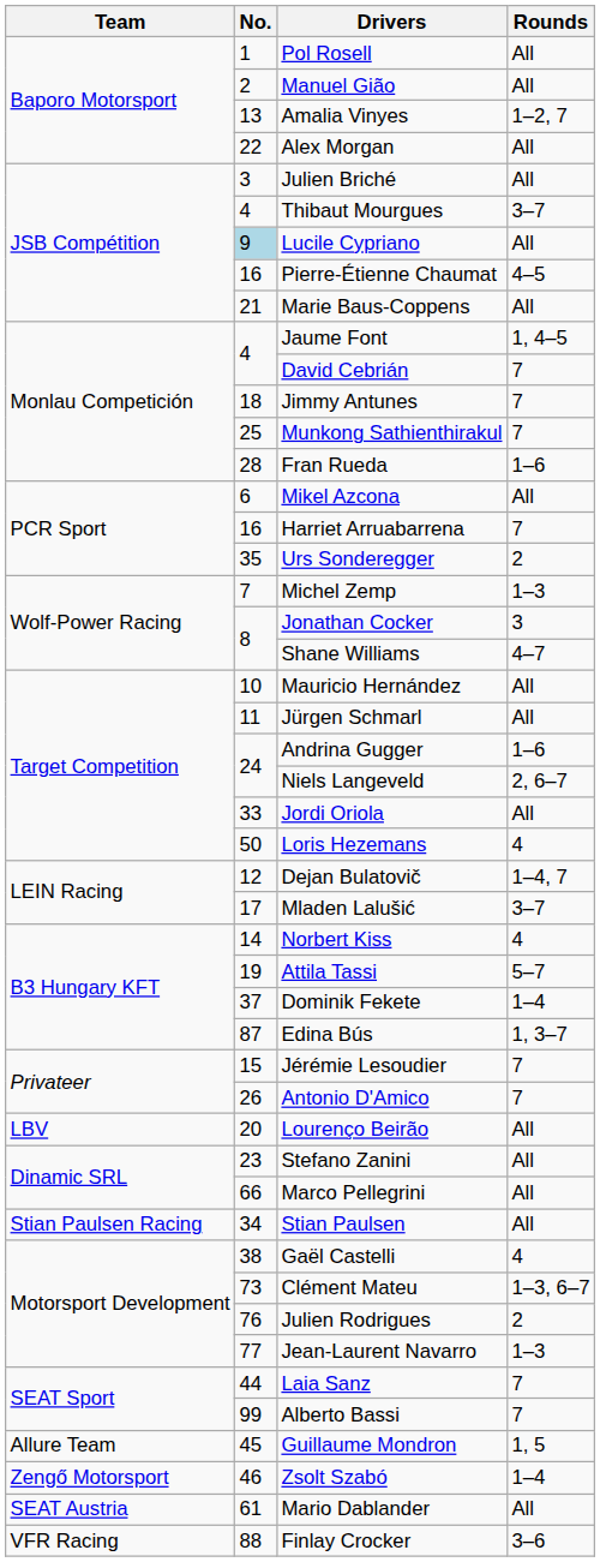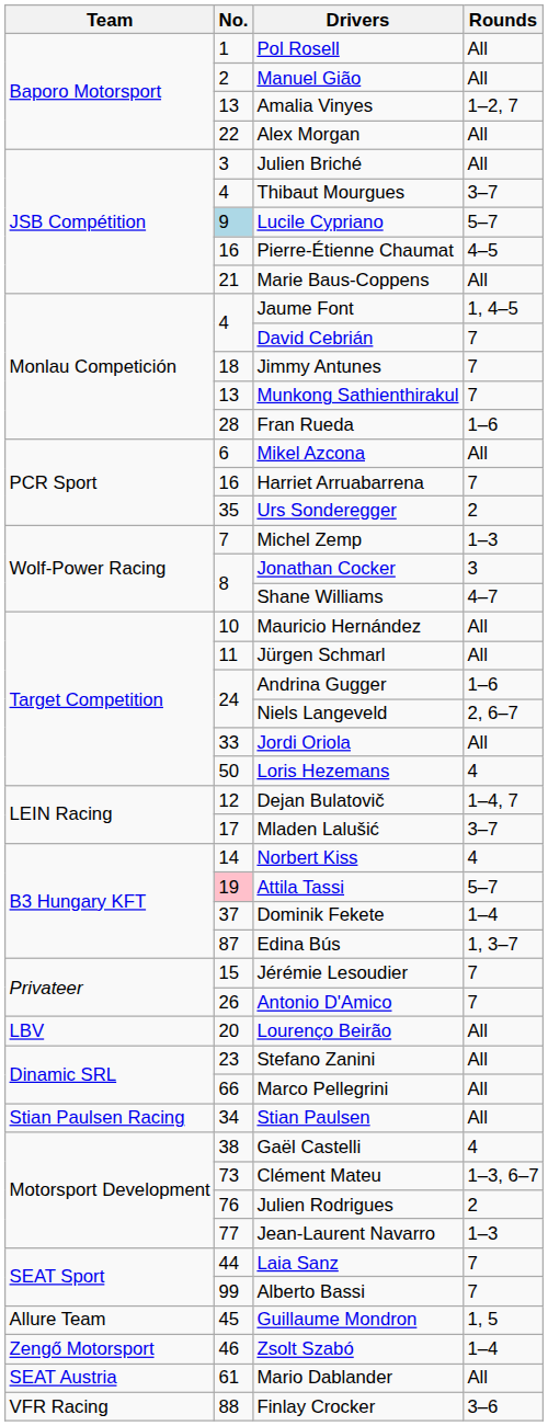 <table class="wikitable" style="font-size: 85%;">
 <tr>
 <th>Team</th>
 <th>No.</th>
 <th>Drivers</th>
 <th>Rounds</th>
 </tr>
 <tr>
 <td rowspan=4> <a href='#'>Baporo Motorsport</a></td>
 <td>1</td>
 <td> <a href='#'>Pol Rosell</a></td>
 <td>All</td>
 </tr>
 <tr>
 <td>2</td>
 <td> <a href='#'>Manuel Gião</a></td>
 <td>All</td>
 </tr>
 <tr>
 <td>13</td>
 <td> Amalia Vinyes</td>
 <td>1–2, 7</td>
 </tr>
 <tr>
 <td>22</td>
 <td> Alex Morgan</td>
 <td>All</td>
 </tr>
 <tr>
 <td rowspan=5> <a href='#'>JSB Compétition</a></td>
 <td>3</td>
 <td> Julien Briché</td>
 <td>All</td>
 </tr>
 <tr>
 <td>4</td>
 <td> Thibaut Mourgues</td>
 <td>3–7</td>
 </tr>
 <tr>
 <td style="background: lightblue;">9</td>
 <td> <a href='#'>Lucile Cypriano</a></td>
-<td>All</td>
+<td>5–7</td>
 </tr>
 <tr>
 <td>16</td>
 <td> Pierre-Étienne Chaumat</td>
 <td>4–5</td>
 </tr>
 <tr>
 <td>21</td>
 <td> Marie Baus-Coppens</td>
 <td>All</td>
 </tr>
 <tr>
 <td rowspan=5> Monlau Competición</td>
 <td rowspan=2>4</td>
 <td> Jaume Font</td>
 <td>1, 4–5</td>
 </tr>
 <tr>
 <td> <a href='#'>David Cebrián</a></td>
 <td>7</td>
 </tr>
 <tr>
 <td>18</td>
 <td> Jimmy Antunes</td>
 <td>7</td>
 </tr>
 <tr>
-<td>25</td>
+<td>13</td>
 <td> <a href='#'>Munkong Sathienthirakul</a></td>
 <td>7</td>
 </tr>
 <tr>
 <td>28</td>
 <td> Fran Rueda</td>
 <td>1–6</td>
 </tr>
 <tr>
 <td rowspan=3> PCR Sport</td>
 <td>6</td>
 <td> <a href='#'>Mikel Azcona</a></td>
 <td>All</td>
 </tr>
 <tr>
 <td>16</td>
 <td> Harriet Arruabarrena</td>
 <td>7</td>
 </tr>
 <tr>
 <td>35</td>
 <td> <a href='#'>Urs Sonderegger</a></td>
 <td>2</td>
 </tr>
 <tr>
 <td rowspan=3> Wolf-Power Racing</td>
 <td>7</td>
 <td> Michel Zemp</td>
 <td>1–3</td>
 </tr>
 <tr>
 <td rowspan=2>8</td>
 <td> <a href='#'>Jonathan Cocker</a></td>
 <td>3</td>
 </tr>
 <tr>
 <td> Shane Williams</td>
 <td>4–7</td>
 </tr>
 <tr>
 <td rowspan=6> <a href='#'>Target Competition</a></td>
 <td>10</td>
 <td> Mauricio Hernández</td>
 <td>All</td>
 </tr>
 <tr>
 <td>11</td>
 <td> Jürgen Schmarl</td>
 <td>All</td>
 </tr>
 <tr>
 <td rowspan=2>24</td>
 <td> Andrina Gugger</td>
 <td>1–6</td>
 </tr>
 <tr>
 <td> Niels Langeveld</td>
 <td>2, 6–7</td>
 </tr>
 <tr>
 <td>33</td>
 <td> <a href='#'>Jordi Oriola</a></td>
 <td>All</td>
 </tr>
 <tr>
 <td>50</td>
 <td> <a href='#'>Loris Hezemans</a></td>
 <td>4</td>
 </tr>
 <tr>
 <td rowspan=2> LEIN Racing</td>
 <td>12</td>
 <td> Dejan Bulatovič</td>
 <td>1–4, 7</td>
 </tr>
 <tr>
 <td>17</td>
 <td> Mladen Lalušić</td>
 <td>3–7</td>
 </tr>
 <tr>
 <td rowspan=4> <a href='#'>B3 Hungary KFT</a></td>
 <td>14</td>
 <td> <a href='#'>Norbert Kiss</a></td>
 <td>4</td>
 </tr>
 <tr>
-<td>19</td>
+<td style="background: pink;">19</td>
 <td> <a href='#'>Attila Tassi</a></td>
 <td>5–7</td>
 </tr>
 <tr>
 <td>37</td>
 <td> Dominik Fekete</td>
 <td>1–4</td>
 </tr>
 <tr>
 <td>87</td>
 <td> Edina Bús</td>
 <td>1, 3–7</td>
 </tr>
 <tr>
 <td rowspan=2><em>Privateer</em></td>
 <td>15</td>
 <td> Jérémie Lesoudier</td>
 <td>7</td>
 </tr>
 <tr>
 <td>26</td>
 <td> <a href='#'>Antonio D'Amico</a></td>
 <td>7</td>
 </tr>
 <tr>
 <td> <a href='#'>LBV</a></td>
 <td>20</td>
 <td> <a href='#'>Lourenço Beirão</a></td>
 <td>All</td>
 </tr>
 <tr>
 <td rowspan=2> <a href='#'>Dinamic SRL</a></td>
 <td>23</td>
 <td> Stefano Zanini</td>
 <td>All</td>
 </tr>
 <tr>
 <td>66</td>
 <td> Marco Pellegrini</td>
 <td>All</td>
 </tr>
 <tr>
 <td> <a href='#'>Stian Paulsen Racing</a></td>
 <td>34</td>
 <td> <a href='#'>Stian Paulsen</a></td>
 <td>All</td>
 </tr>
 <tr>
 <td rowspan=4> Motorsport Development</td>
 <td>38</td>
 <td> Gaël Castelli</td>
 <td>4</td>
 </tr>
 <tr>
 <td>73</td>
 <td> Clément Mateu</td>
 <td>1–3, 6–7</td>
 </tr>
 <tr>
 <td>76</td>
 <td> Julien Rodrigues</td>
 <td>2</td>
 </tr>
 <tr>
 <td>77</td>
 <td> Jean-Laurent Navarro</td>
 <td>1–3</td>
 </tr>
 <tr>
 <td rowspan=2> <a href='#'>SEAT Sport</a></td>
 <td>44</td>
 <td> <a href='#'>Laia Sanz</a></td>
 <td>7</td>
 </tr>
 <tr>
 <td>99</td>
 <td> Alberto Bassi</td>
 <td>7</td>
 </tr>
 <tr>
 <td> Allure Team</td>
 <td>45</td>
 <td> <a href='#'>Guillaume Mondron</a></td>
 <td>1, 5</td>
 </tr>
 <tr>
 <td> <a href='#'>Zengő Motorsport</a></td>
 <td>46</td>
 <td> <a href='#'>Zsolt Szabó</a></td>
 <td>1–4</td>
 </tr>
 <tr>
 <td> <a href='#'>SEAT Austria</a></td>
 <td>61</td>
 <td> Mario Dablander</td>
 <td>All</td>
 </tr>
 <tr>
 <td> VFR Racing</td>
 <td>88</td>
 <td> Finlay Crocker</td>
 <td>3–6</td>
 </tr>
 </table>
